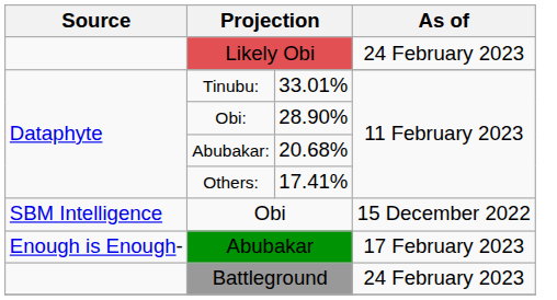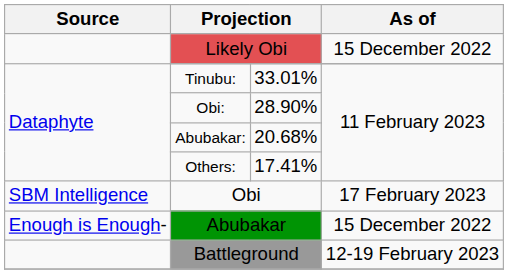 <table class="wikitable" style="text-align:center">
 <tr>
 <th>Source</th>
 <th colspan=2>Projection</th>
 <th>As of</th>
 </tr>
 <tr>
 <td align="left"></td>
 <td colspan=2 bgcolor=#e35053>Likely Obi</td>
-<td>24 February 2023</td>
+<td>15 December 2022</td>
 </tr>
 <tr>
 <td rowspan=5 align="left"><a href='#'>Dataphyte</a></td>
 </tr>
 <tr>
 <td><small>Tinubu:</small></td>
 <td>33.01%</td>
 <td rowspan=4>11 February 2023</td>
 </tr>
 <tr>
 <td><small>Obi:</small></td>
 <td>28.90%</td>
 </tr>
 <tr>
 <td><small>Abubakar:</small></td>
 <td>20.68%</td>
 </tr>
 <tr>
 <td><small>Others:</small></td>
 <td>17.41%</td>
 </tr>
 <tr>
 <td align="left"><a href='#'>SBM Intelligence</a></td>
 <td colspan=2 >Obi</td>
-<td>15 December 2022</td>
+<td>17 February 2023</td>
 </tr>
 <tr>
 <td align="left"><a href='#'>Enough is Enough</a>-<br></td>
 <td colspan=2 bgcolor=#009404>Abubakar</td>
-<td>17 February 2023</td>
+<td>15 December 2022</td>
 </tr>
 <tr>
 <td align="left"></td>
 <td colspan=2 bgcolor=#999999>Battleground</td>
-<td>24 February 2023</td>
+<td>12-19 February 2023</td>
 </tr>
 <tr>
 </tr>
 </table>
